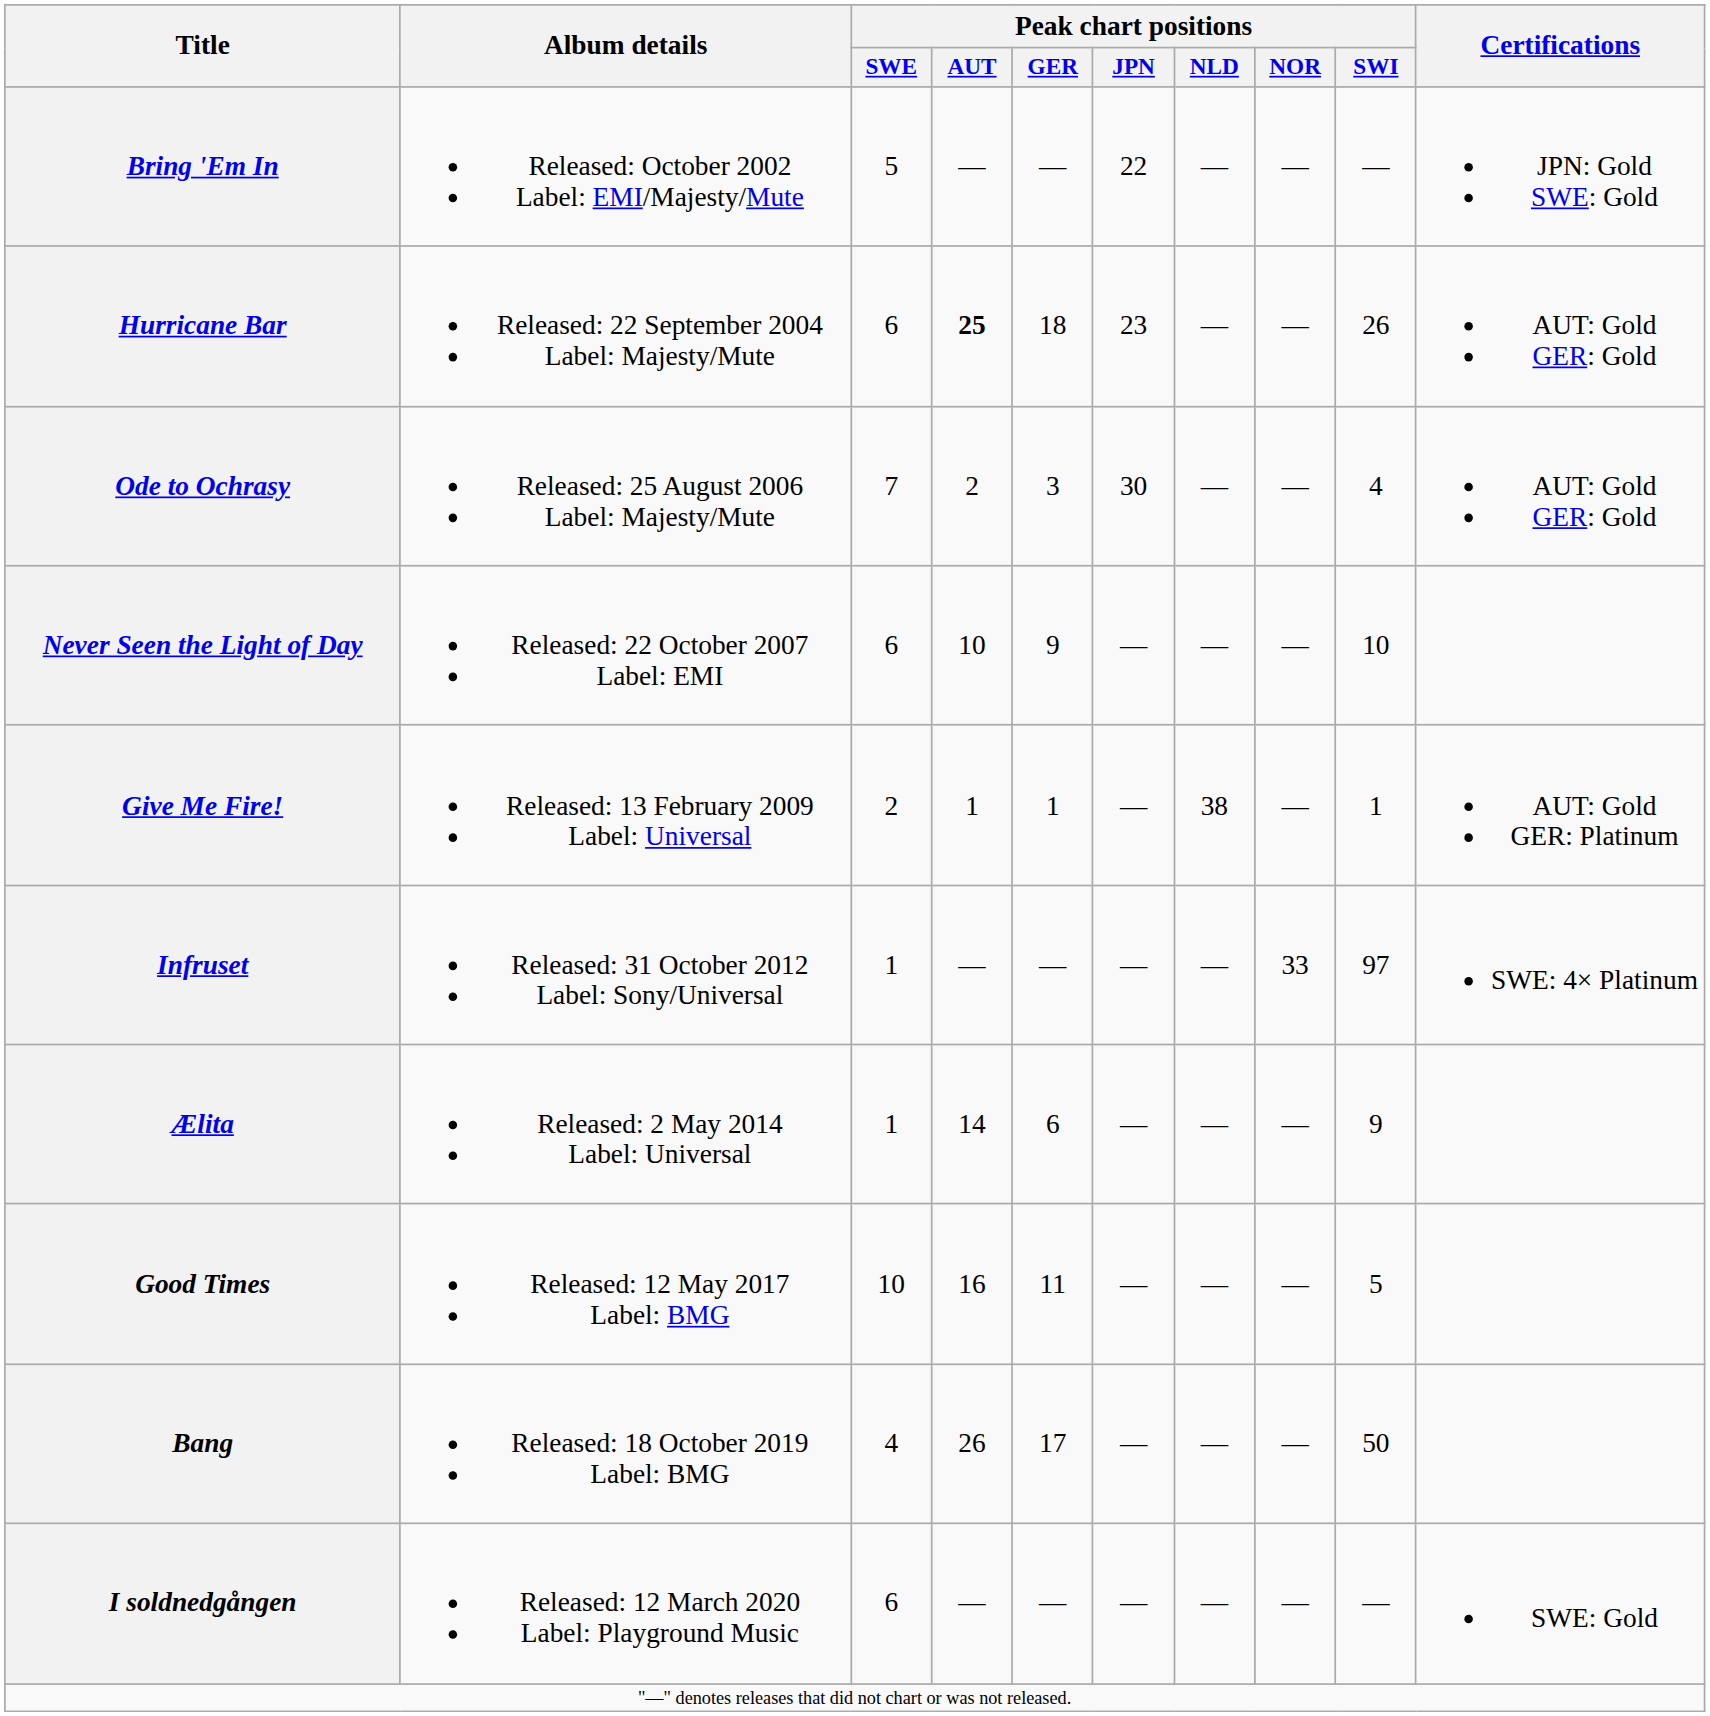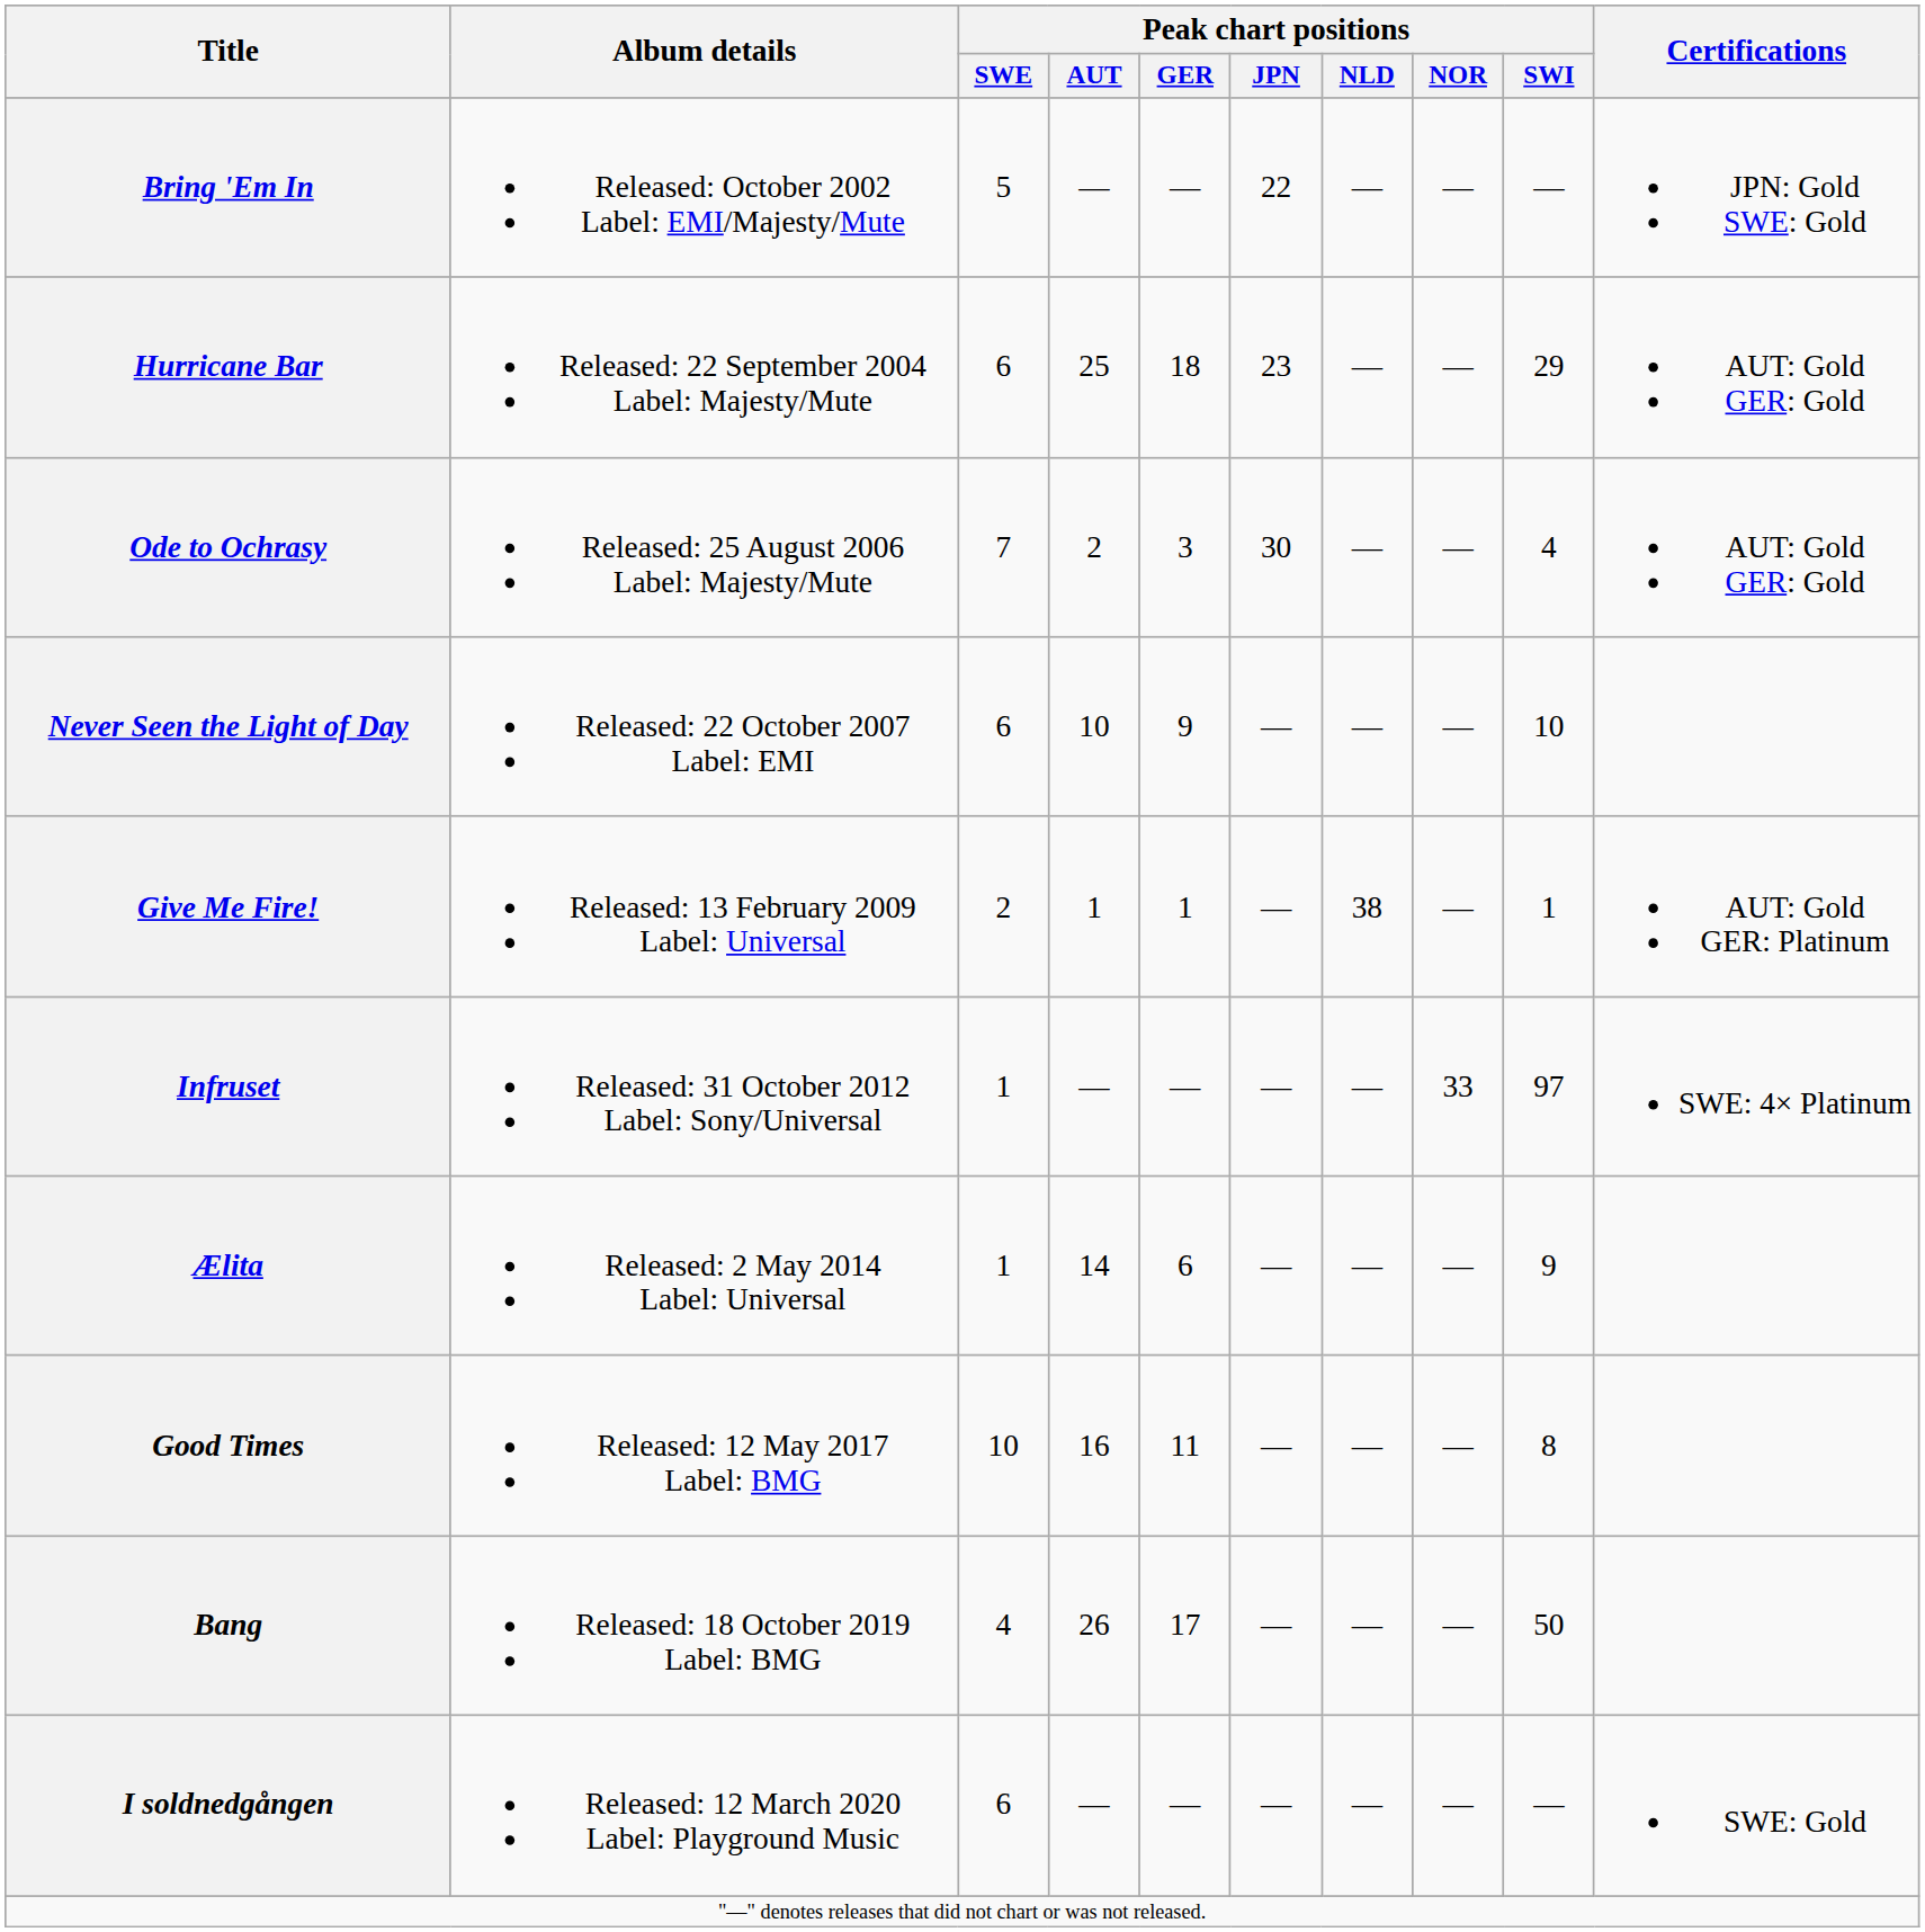 <table class="wikitable plainrowheaders" style="text-align:center;" border="1">
 <tr>
 <th scope="col" rowspan="2" style="width:14em;">Title</th>
 <th scope="col" rowspan="2" style="width:16em;">Album details</th>
 <th scope="col" colspan="7">Peak chart positions</th>
 <th scope="col" rowspan="2"><a href='#'>Certifications</a></th>
 </tr>
 <tr>
 <th scope="col" style="width:3em;font-size:85%;"><a href='#'>SWE</a><br></th>
 <th scope="col" style="width:3em;font-size:85%;"><a href='#'>AUT</a><br></th>
 <th scope="col" style="width:3em;font-size:85%;"><a href='#'>GER</a><br></th>
 <th scope="col" style="width:3em;font-size:85%;"><a href='#'>JPN</a><br></th>
 <th scope="col" style="width:3em;font-size:85%;"><a href='#'>NLD</a><br></th>
 <th scope="col" style="width:3em;font-size:85%;"><a href='#'>NOR</a><br></th>
 <th scope="col" style="width:3em;font-size:85%;"><a href='#'>SWI</a><br></th>
 </tr>
 <tr>
 <th scope="row"><em><a href='#'>Bring 'Em In</a></em></th>
 <td><br><ul><li>Released: October 2002</li><li>Label: <a href='#'>EMI</a>/Majesty/<a href='#'>Mute</a></li></ul></td>
 <td>5</td>
 <td>—</td>
 <td>—</td>
 <td>22</td>
 <td>—</td>
 <td>—</td>
 <td>—</td>
 <td><br><ul><li>JPN: Gold</li><li><a href='#'>SWE</a>: Gold</li></ul></td>
 </tr>
 <tr>
 <th scope="row"><em><a href='#'>Hurricane Bar</a></em></th>
 <td><br><ul><li>Released: 22 September 2004</li><li>Label: Majesty/Mute</li></ul></td>
 <td>6</td>
-<td><strong>25</strong></td>
+<td>25</td>
 <td>18</td>
 <td>23</td>
 <td>—</td>
 <td>—</td>
-<td>26</td>
+<td>29</td>
 <td><br><ul><li>AUT: Gold</li><li><a href='#'>GER</a>: Gold</li></ul></td>
 </tr>
 <tr>
 <th scope="row"><em><a href='#'>Ode to Ochrasy</a></em></th>
 <td><br><ul><li>Released: 25 August 2006</li><li>Label: Majesty/Mute</li></ul></td>
 <td>7</td>
 <td>2</td>
 <td>3</td>
 <td>30</td>
 <td>—</td>
 <td>—</td>
 <td>4</td>
 <td><br><ul><li>AUT: Gold</li><li><a href='#'>GER</a>: Gold</li></ul></td>
 </tr>
 <tr>
 <th scope="row"><em><a href='#'>Never Seen the Light of Day</a></em></th>
 <td><br><ul><li>Released: 22 October 2007</li><li>Label: EMI</li></ul></td>
 <td>6</td>
 <td>10</td>
 <td>9</td>
 <td>—</td>
 <td>—</td>
 <td>—</td>
 <td>10</td>
 <td></td>
 </tr>
 <tr>
 <th scope="row"><em><a href='#'>Give Me Fire!</a></em></th>
 <td><br><ul><li>Released: 13 February 2009</li><li>Label: <a href='#'>Universal</a></li></ul></td>
 <td>2</td>
 <td>1</td>
 <td>1</td>
 <td>—</td>
 <td>38</td>
 <td>—</td>
 <td>1</td>
 <td><br><ul><li>AUT: Gold</li><li>GER: Platinum</li></ul></td>
 </tr>
 <tr>
 <th scope="row"><em><a href='#'>Infruset</a></em></th>
 <td><br><ul><li>Released: 31 October 2012</li><li>Label: Sony/Universal</li></ul></td>
 <td>1</td>
 <td>—</td>
 <td>—</td>
 <td>—</td>
 <td>—</td>
 <td>33</td>
 <td>97</td>
 <td><br><ul><li>SWE: 4× Platinum</li></ul></td>
 </tr>
 <tr>
 <th scope="row"><em><a href='#'>Ælita</a></em></th>
 <td><br><ul><li>Released: 2 May 2014</li><li>Label: Universal</li></ul></td>
 <td>1</td>
 <td>14</td>
 <td>6</td>
 <td>—</td>
 <td>—</td>
 <td>—</td>
 <td>9</td>
 <td></td>
 </tr>
 <tr>
 <th scope="row"><em>Good Times</em></th>
 <td><br><ul><li>Released: 12 May 2017</li><li>Label: <a href='#'>BMG</a></li></ul></td>
 <td>10</td>
 <td>16</td>
 <td>11</td>
 <td>—</td>
 <td>—</td>
 <td>—</td>
-<td>5</td>
+<td>8</td>
 <td></td>
 </tr>
 <tr>
 <th scope="row"><em>Bang</em></th>
 <td><br><ul><li>Released: 18 October 2019</li><li>Label: BMG</li></ul></td>
 <td>4</td>
 <td>26</td>
 <td>17</td>
 <td>—</td>
 <td>—</td>
 <td>—</td>
 <td>50</td>
 <td></td>
 </tr>
 <tr>
 <th scope="row"><em>I soldnedgången</em></th>
 <td><br><ul><li>Released: 12 March 2020</li><li>Label: Playground Music</li></ul></td>
 <td>6</td>
 <td>—</td>
 <td>—</td>
 <td>—</td>
 <td>—</td>
 <td>—</td>
 <td>—</td>
 <td><br><ul><li>SWE: Gold</li></ul></td>
 </tr>
 <tr>
 <td colspan="23" style="text-align:center; font-size:8pt;">"—" denotes releases that did not chart or was not released.</td>
 </tr>
 </table>
